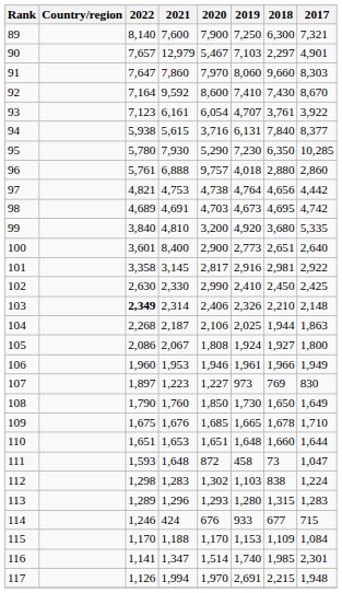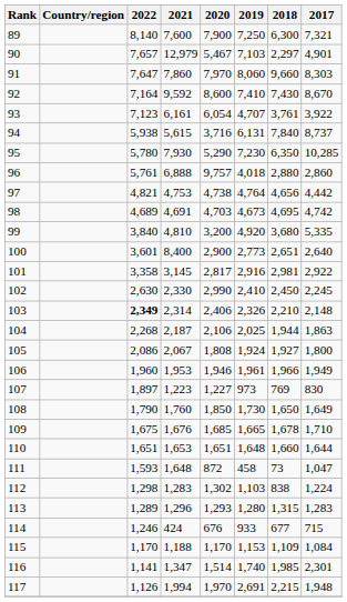 <table class="wikitable sortable">
 <tr>
 <th>Rank</th>
 <th>Country/region</th>
 <th data-sort-type="number">2022</th>
 <th data-sort-type="number">2021</th>
 <th data-sort-type="number">2020</th>
 <th data-sort-type="number">2019</th>
 <th data-sort-type="number">2018</th>
 <th data-sort-type="number">2017</th>
 </tr>
 <tr>
 <td>89</td>
 <td></td>
 <td align="left">8,140</td>
 <td align="left">7,600</td>
 <td align="left">7,900</td>
 <td align="left">7,250</td>
 <td align="left">6,300</td>
 <td align="left">7,321</td>
 </tr>
 <tr>
 <td>90</td>
 <td></td>
 <td align="left">7,657</td>
 <td align="left">12,979</td>
 <td align="left">5,467</td>
 <td align="left">7,103</td>
 <td align="left">2,297</td>
 <td align="left">4,901</td>
 </tr>
 <tr>
 <td>91</td>
 <td></td>
 <td align="left">7,647</td>
 <td align="left">7,860</td>
 <td align="left">7,970</td>
 <td align="left">8,060</td>
 <td align="left">9,660</td>
 <td align="left">8,303</td>
 </tr>
 <tr>
 <td>92</td>
 <td></td>
 <td align="left">7,164</td>
 <td align="left">9,592</td>
 <td align="left">8,600</td>
 <td align="left">7,410</td>
 <td align="left">7,430</td>
 <td align="left">8,670</td>
 </tr>
 <tr>
 <td>93</td>
 <td></td>
 <td align="left">7,123</td>
 <td align="left">6,161</td>
 <td align="left">6,054</td>
 <td align="left">4,707</td>
 <td align="left">3,761</td>
 <td align="left">3,922</td>
 </tr>
 <tr>
 <td>94</td>
 <td></td>
 <td align="left">5,938</td>
 <td align="left">5,615</td>
 <td align="left">3,716</td>
 <td align="left">6,131</td>
 <td align="left">7,840</td>
-<td align="left">8,377</td>
+<td align="left">8,737</td>
 </tr>
 <tr>
 <td>95</td>
 <td></td>
 <td align="left">5,780</td>
 <td align="left">7,930</td>
 <td align="left">5,290</td>
 <td align="left">7,230</td>
 <td align="left">6,350</td>
 <td align="left">10,285</td>
 </tr>
 <tr>
 <td>96</td>
 <td></td>
 <td align="left">5,761</td>
 <td align="left">6,888</td>
 <td align="left">9,757</td>
 <td align="left">4,018</td>
 <td align="left">2,880</td>
 <td align="left">2,860</td>
 </tr>
 <tr>
 <td>97</td>
 <td></td>
 <td align="left">4,821</td>
 <td align="left">4,753</td>
 <td align="left">4,738</td>
 <td align="left">4,764</td>
 <td align="left">4,656</td>
 <td align="left">4,442</td>
 </tr>
 <tr>
 <td>98</td>
 <td></td>
 <td align="left">4,689</td>
 <td align="left">4,691</td>
 <td align="left">4,703</td>
 <td align="left">4,673</td>
 <td align="left">4,695</td>
 <td align="left">4,742</td>
 </tr>
 <tr>
 <td>99</td>
 <td></td>
 <td align="left">3,840</td>
 <td align="left">4,810</td>
 <td align="left">3,200</td>
 <td align="left">4,920</td>
 <td align="left">3,680</td>
 <td align="left">5,335</td>
 </tr>
 <tr>
 <td>100</td>
 <td></td>
 <td align="left">3,601</td>
 <td align="left">8,400</td>
 <td align="left">2,900</td>
 <td align="left">2,773</td>
 <td align="left">2,651</td>
 <td align="left">2,640</td>
 </tr>
 <tr>
 <td>101</td>
 <td></td>
 <td align="left">3,358</td>
 <td align="left">3,145</td>
 <td align="left">2,817</td>
 <td align="left">2,916</td>
 <td align="left">2,981</td>
 <td align="left">2,922</td>
 </tr>
 <tr>
 <td>102</td>
 <td></td>
 <td align="left">2,630</td>
 <td align="left">2,330</td>
 <td align="left">2,990</td>
 <td align="left">2,410</td>
 <td align="left">2,450</td>
-<td align="left">2,425</td>
+<td align="left">2,245</td>
 </tr>
 <tr>
 <td>103</td>
 <td></td>
 <td align="left"><strong>2,349</strong></td>
 <td align="left">2,314</td>
 <td align="left">2,406</td>
 <td align="left">2,326</td>
 <td align="left">2,210</td>
 <td align="left">2,148</td>
 </tr>
 <tr>
 <td>104</td>
 <td></td>
 <td align="left">2,268</td>
 <td align="left">2,187</td>
 <td align="left">2,106</td>
 <td align="left">2,025</td>
 <td align="left">1,944</td>
 <td align="left">1,863</td>
 </tr>
 <tr>
 <td>105</td>
 <td></td>
 <td align="left">2,086</td>
 <td align="left">2,067</td>
 <td align="left">1,808</td>
 <td align="left">1,924</td>
 <td align="left">1,927</td>
 <td align="left">1,800</td>
 </tr>
 <tr>
 <td>106</td>
 <td><em></em></td>
 <td align="left">1,960</td>
 <td align="left">1,953</td>
 <td align="left">1,946</td>
 <td align="left">1,961</td>
 <td align="left">1,966</td>
 <td align="left">1,949</td>
 </tr>
 <tr>
 <td>107</td>
 <td></td>
 <td align="left">1,897</td>
 <td align="left">1,223</td>
 <td align="left">1,227</td>
 <td align="left">973</td>
 <td align="left">769</td>
 <td align="left">830</td>
 </tr>
 <tr>
 <td>108</td>
 <td></td>
 <td align="left">1,790</td>
 <td align="left">1,760</td>
 <td align="left">1,850</td>
 <td align="left">1,730</td>
 <td align="left">1,650</td>
 <td align="left">1,649</td>
 </tr>
 <tr>
 <td>109</td>
 <td></td>
 <td align="left">1,675</td>
 <td align="left">1,676</td>
 <td align="left">1,685</td>
 <td align="left">1,665</td>
 <td align="left">1,678</td>
 <td align="left">1,710</td>
 </tr>
 <tr>
 <td>110</td>
 <td></td>
 <td align="left">1,651</td>
 <td align="left">1,653</td>
 <td align="left">1,651</td>
 <td align="left">1,648</td>
 <td align="left">1,660</td>
 <td align="left">1,644</td>
 </tr>
 <tr>
 <td>111</td>
 <td></td>
 <td align="left">1,593</td>
 <td align="left">1,648</td>
 <td align="left">872</td>
 <td align="left">458</td>
 <td align="left">73</td>
 <td align="left">1,047</td>
 </tr>
 <tr>
 <td>112</td>
 <td><em></em></td>
 <td align="left">1,298</td>
 <td align="left">1,283</td>
 <td align="left">1,302</td>
 <td align="left">1,103</td>
 <td align="left">838</td>
 <td align="left">1,224</td>
 </tr>
 <tr>
 <td>113</td>
 <td></td>
 <td align="left">1,289</td>
 <td align="left">1,296</td>
 <td align="left">1,293</td>
 <td align="left">1,280</td>
 <td align="left">1,315</td>
 <td align="left">1,283</td>
 </tr>
 <tr>
 <td>114</td>
 <td></td>
 <td align="left">1,246</td>
 <td align="left">424</td>
 <td align="left">676</td>
 <td align="left">933</td>
 <td align="left">677</td>
 <td align="left">715</td>
 </tr>
 <tr>
 <td>115</td>
 <td></td>
 <td align="left">1,170</td>
 <td align="left">1,188</td>
 <td align="left">1,170</td>
 <td align="left">1,153</td>
 <td align="left">1,109</td>
 <td align="left">1,084</td>
 </tr>
 <tr>
 <td>116</td>
 <td></td>
 <td align="left">1,141</td>
 <td align="left">1,347</td>
 <td align="left">1,514</td>
 <td align="left">1,740</td>
 <td align="left">1,985</td>
 <td align="left">2,301</td>
 </tr>
 <tr>
 <td>117</td>
 <td></td>
 <td align="left">1,126</td>
 <td align="left">1,994</td>
 <td align="left">1,970</td>
 <td align="left">2,691</td>
 <td align="left">2,215</td>
 <td align="left">1,948</td>
 </tr>
 <tr>
 </tr>
 </table>
